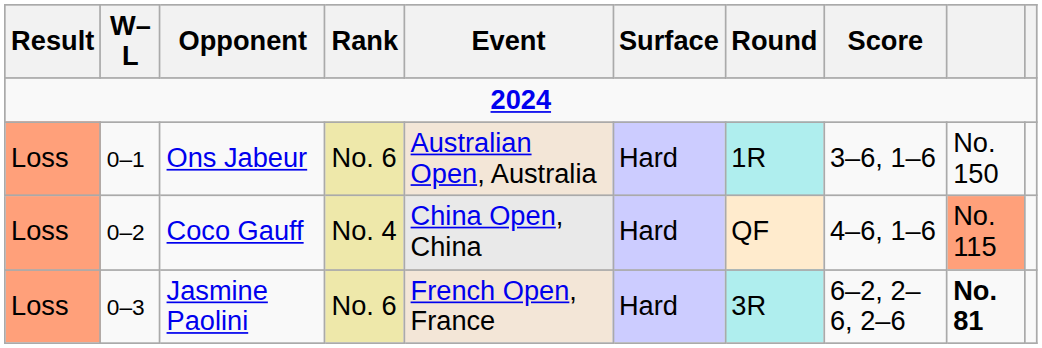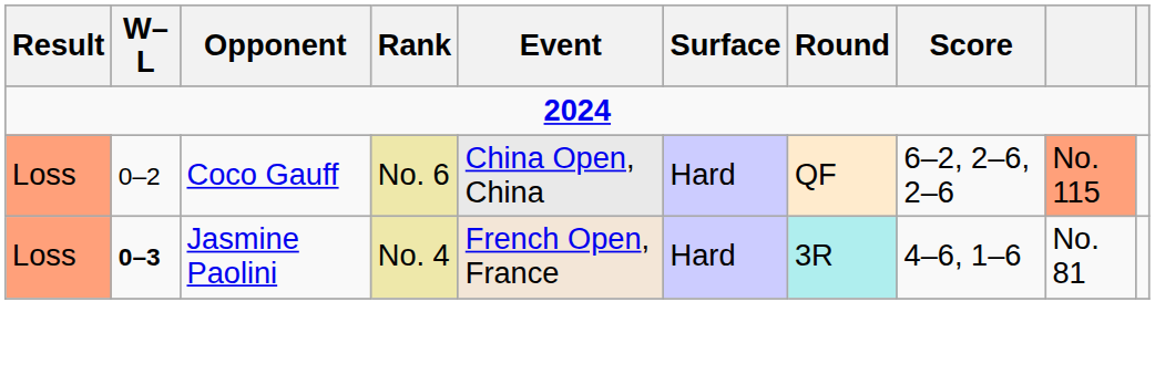 <table class="wikitable sortable">
 <tr>
 <th>Result</th>
 <th class=unsortable>W–L</th>
 <th>Opponent</th>
 <th>Rank</th>
 <th>Event</th>
 <th>Surface</th>
 <th>Round</th>
 <th class=unsortable>Score</th>
 <th></th>
 <th></th>
 </tr>
 <tr>
 <td colspan="10" style="text-align:center"><strong><a href='#'>2024</a></strong></td>
 </tr>
 <tr>
 <td bgcolor="ffa07a">Loss</td>
-<td><small>0–1</small></td>
-<td> <a href='#'>Ons Jabeur</a></td>
-<td bgcolor=#eee8aa>No. 6</td>
-<td bgcolor=f3e6d7><a href='#'>Australian Open</a>, Australia</td>
-<td bgcolor="#ccccff">Hard</td>
-<td bgcolor=afeeee>1R</td>
-<td>3–6, 1–6</td>
-<td>No. 150</td>
-<td></td>
-</tr>
-<tr>
-<td bgcolor="ffa07a">Loss</td>
 <td><small>0–2</small></td>
 <td> <a href='#'>Coco Gauff</a></td>
-<td bgcolor=#eee8aa>No. 4</td>
+<td bgcolor=#eee8aa>No. 6</td>
 <td bgcolor=#e9e9e9><a href='#'>China Open</a>, China</td>
 <td bgcolor="#ccccff">Hard</td>
 <td bgcolor=ffebcd>QF</td>
-<td>4–6, 1–6</td>
+<td>6–2, 2–6, 2–6</td>
 <td style="background: lightsalmon;">No. 115</td>
 <td></td>
 </tr>
 <tr>
 <td bgcolor="ffa07a">Loss</td>
-<td><small>0–3</small></td>
+<td><strong><small>0–3</small></strong></td>
 <td> <a href='#'>Jasmine Paolini</a></td>
-<td bgcolor=#eee8aa>No. 6</td>
+<td bgcolor=#eee8aa>No. 4</td>
 <td bgcolor=f3e6d7><a href='#'>French Open</a>, France</td>
 <td bgcolor="#ccccff">Hard</td>
 <td bgcolor=afeeee>3R</td>
-<td>6–2, 2–6, 2–6</td>
-<td><strong>No. 81</strong></td>
+<td>4–6, 1–6</td>
+<td>No. 81</td>
 <td></td>
 </tr>
 </table>
